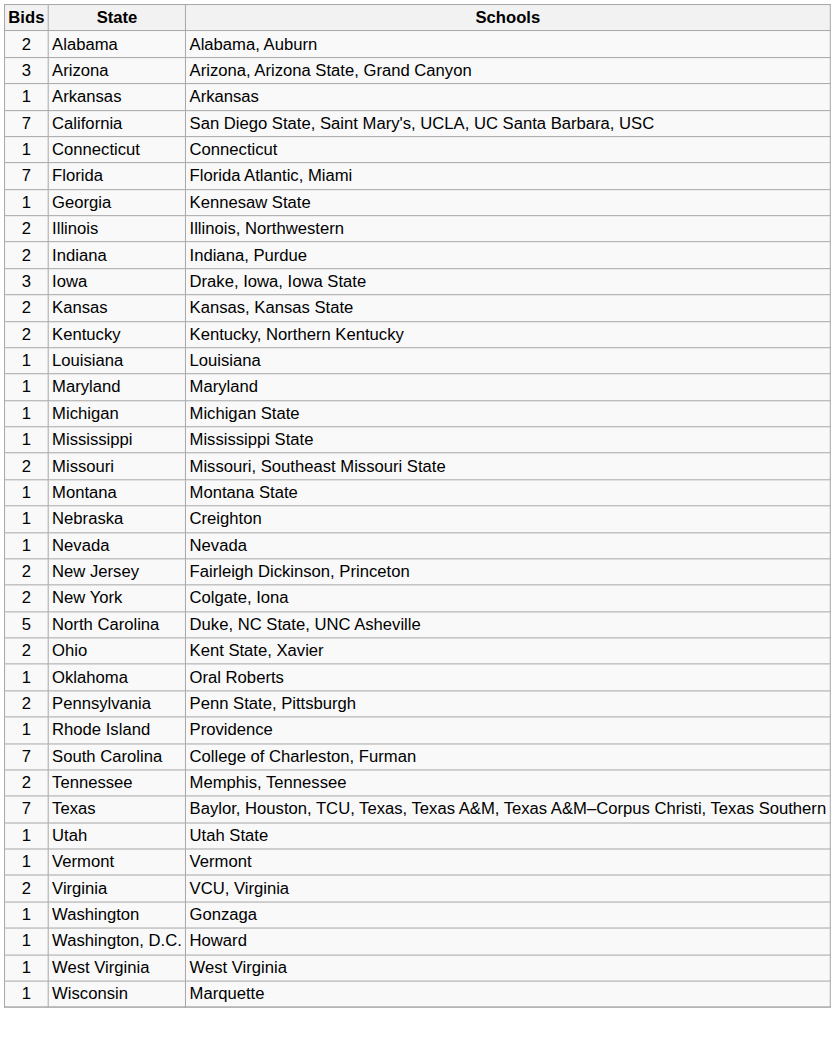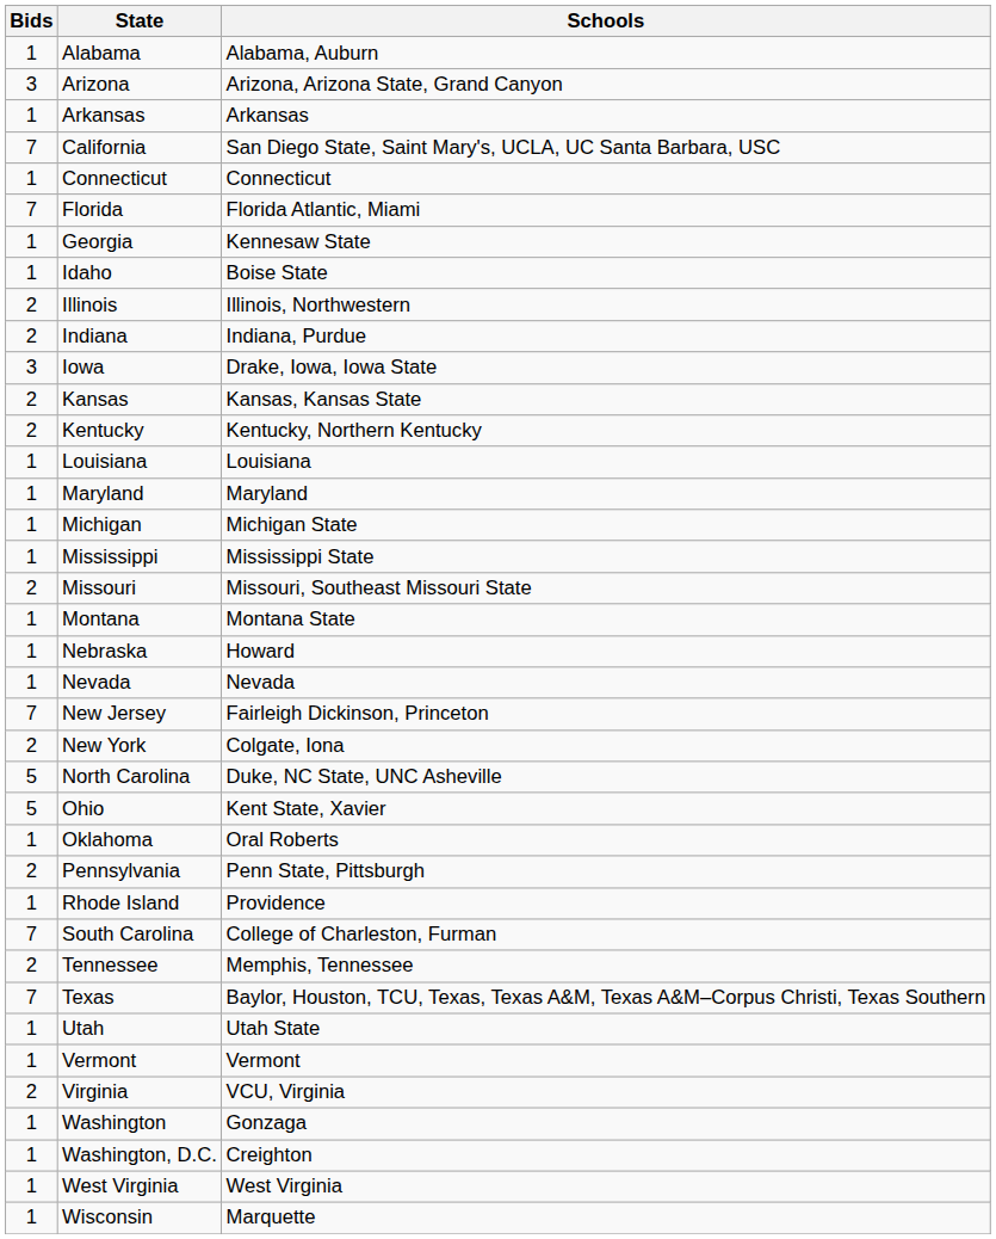 <table class="wikitable sortable">
 <tr>
 <th>Bids</th>
 <th>State</th>
 <th class=unsortable>Schools</th>
 </tr>
 <tr>
-<td style="text-align:center">2</td>
+<td style="text-align:center">1</td>
 <td>Alabama</td>
 <td>Alabama, Auburn</td>
 </tr>
 <tr>
 <td style="text-align:center">3</td>
 <td>Arizona</td>
 <td>Arizona, Arizona State, Grand Canyon</td>
 </tr>
 <tr>
 <td style="text-align:center">1</td>
 <td>Arkansas</td>
 <td>Arkansas</td>
 </tr>
 <tr>
 <td style="text-align:center">7</td>
 <td>California</td>
 <td>San Diego State, Saint Mary's, UCLA, UC Santa Barbara, USC</td>
 </tr>
 <tr>
 <td style="text-align:center">1</td>
 <td>Connecticut</td>
 <td>Connecticut</td>
 </tr>
 <tr>
 <td style="text-align:center">7</td>
 <td>Florida</td>
 <td>Florida Atlantic, Miami</td>
 </tr>
 <tr>
 <td style="text-align:center">1</td>
 <td>Georgia</td>
 <td>Kennesaw State</td>
+</tr>
+<tr>
+<td style="text-align:center">1</td>
+<td>Idaho</td>
+<td>Boise State</td>
 </tr>
 <tr>
 <td style="text-align:center">2</td>
 <td>Illinois</td>
 <td>Illinois, Northwestern</td>
 </tr>
 <tr>
 <td style="text-align:center">2</td>
 <td>Indiana</td>
 <td>Indiana, Purdue</td>
 </tr>
 <tr>
 <td style="text-align:center">3</td>
 <td>Iowa</td>
 <td>Drake, Iowa, Iowa State</td>
 </tr>
 <tr>
 <td style="text-align:center">2</td>
 <td>Kansas</td>
 <td>Kansas, Kansas State</td>
 </tr>
 <tr>
 <td style="text-align:center">2</td>
 <td>Kentucky</td>
 <td>Kentucky, Northern Kentucky</td>
 </tr>
 <tr>
 <td style="text-align:center">1</td>
 <td>Louisiana</td>
 <td>Louisiana</td>
 </tr>
 <tr>
 <td style="text-align:center">1</td>
 <td>Maryland</td>
 <td>Maryland</td>
 </tr>
 <tr>
 <td style="text-align:center">1</td>
 <td>Michigan</td>
 <td>Michigan State</td>
 </tr>
 <tr>
 <td style="text-align:center">1</td>
 <td>Mississippi</td>
 <td>Mississippi State</td>
 </tr>
 <tr>
 <td style="text-align:center">2</td>
 <td>Missouri</td>
 <td>Missouri, Southeast Missouri State</td>
 </tr>
 <tr>
 <td style="text-align:center">1</td>
 <td>Montana</td>
 <td>Montana State</td>
 </tr>
 <tr>
 <td style="text-align:center">1</td>
 <td>Nebraska</td>
-<td>Creighton</td>
+<td>Howard</td>
 </tr>
 <tr>
 <td style="text-align:center">1</td>
 <td>Nevada</td>
 <td>Nevada</td>
 </tr>
 <tr>
-<td style="text-align:center">2</td>
+<td style="text-align:center">7</td>
 <td>New Jersey</td>
 <td>Fairleigh Dickinson, Princeton</td>
 </tr>
 <tr>
 <td style="text-align:center">2</td>
 <td>New York</td>
 <td>Colgate, Iona</td>
 </tr>
 <tr>
 <td style="text-align:center">5</td>
 <td>North Carolina</td>
 <td>Duke, NC State, UNC Asheville</td>
 </tr>
 <tr>
-<td style="text-align:center">2</td>
+<td style="text-align:center">5</td>
 <td>Ohio</td>
 <td>Kent State, Xavier</td>
 </tr>
 <tr>
 <td style="text-align:center">1</td>
 <td>Oklahoma</td>
 <td>Oral Roberts</td>
 </tr>
 <tr>
 <td style="text-align:center">2</td>
 <td>Pennsylvania</td>
 <td>Penn State, Pittsburgh</td>
 </tr>
 <tr>
 <td style="text-align:center">1</td>
 <td>Rhode Island</td>
 <td>Providence</td>
 </tr>
 <tr>
 <td style="text-align:center">7</td>
 <td>South Carolina</td>
 <td>College of Charleston, Furman</td>
 </tr>
 <tr>
 <td style="text-align:center">2</td>
 <td>Tennessee</td>
 <td>Memphis, Tennessee</td>
 </tr>
 <tr>
 <td style="text-align:center">7</td>
 <td>Texas</td>
 <td>Baylor, Houston, TCU, Texas, Texas A&M, Texas A&M–Corpus Christi, Texas Southern</td>
 </tr>
 <tr>
 <td style="text-align:center">1</td>
 <td>Utah</td>
 <td>Utah State</td>
 </tr>
 <tr>
 <td style="text-align:center">1</td>
 <td>Vermont</td>
 <td>Vermont</td>
 </tr>
 <tr>
 <td style="text-align:center">2</td>
 <td>Virginia</td>
 <td>VCU, Virginia</td>
 </tr>
 <tr>
 <td style="text-align:center">1</td>
 <td>Washington</td>
 <td>Gonzaga</td>
 </tr>
 <tr>
 <td style="text-align:center">1</td>
 <td>Washington, D.C.</td>
-<td>Howard</td>
+<td>Creighton</td>
 </tr>
 <tr>
 <td style="text-align:center">1</td>
 <td>West Virginia</td>
 <td>West Virginia</td>
 </tr>
 <tr>
 <td style="text-align:center">1</td>
 <td>Wisconsin</td>
 <td>Marquette</td>
 </tr>
 <tr>
 </tr>
 </table>
